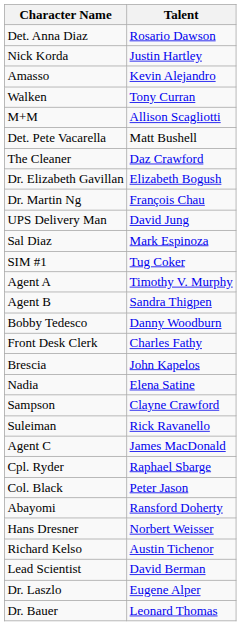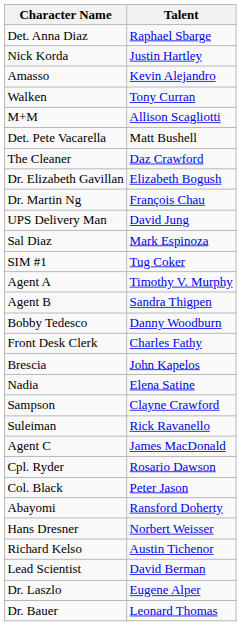 <table class="wikitable">
 <tr>
 <th>Character Name</th>
 <th>Talent</th>
 </tr>
 <tr>
 <td>Det. Anna Diaz</td>
-<td><a href='#'>Rosario Dawson</a></td>
+<td><a href='#'>Raphael Sbarge</a></td>
 </tr>
 <tr>
 <td>Nick Korda</td>
 <td><a href='#'>Justin Hartley</a></td>
 </tr>
 <tr>
 <td>Amasso</td>
 <td><a href='#'>Kevin Alejandro</a></td>
 </tr>
 <tr>
 <td>Walken</td>
 <td><a href='#'>Tony Curran</a></td>
 </tr>
 <tr>
 <td>M+M</td>
 <td><a href='#'>Allison Scagliotti</a></td>
 </tr>
 <tr>
 <td>Det. Pete Vacarella</td>
 <td>Matt Bushell</td>
 </tr>
 <tr>
 <td>The Cleaner</td>
 <td><a href='#'>Daz Crawford</a></td>
 </tr>
 <tr>
 <td>Dr. Elizabeth Gavillan</td>
 <td><a href='#'>Elizabeth Bogush</a></td>
 </tr>
 <tr>
 <td>Dr. Martin Ng</td>
 <td><a href='#'>François Chau</a></td>
 </tr>
 <tr>
 <td>UPS Delivery Man</td>
 <td><a href='#'>David Jung</a></td>
 </tr>
 <tr>
 <td>Sal Diaz</td>
 <td><a href='#'>Mark Espinoza</a></td>
 </tr>
 <tr>
 <td>SIM #1</td>
 <td><a href='#'>Tug Coker</a></td>
 </tr>
 <tr>
 <td>Agent A</td>
 <td><a href='#'>Timothy V. Murphy</a></td>
 </tr>
 <tr>
 <td>Agent B</td>
 <td><a href='#'>Sandra Thigpen</a></td>
 </tr>
 <tr>
 <td>Bobby Tedesco</td>
 <td><a href='#'>Danny Woodburn</a></td>
 </tr>
 <tr>
 <td>Front Desk Clerk</td>
 <td><a href='#'>Charles Fathy</a></td>
 </tr>
 <tr>
 <td>Brescia</td>
 <td><a href='#'>John Kapelos</a></td>
 </tr>
 <tr>
 <td>Nadia</td>
 <td><a href='#'>Elena Satine</a></td>
 </tr>
 <tr>
 <td>Sampson</td>
 <td><a href='#'>Clayne Crawford</a></td>
 </tr>
 <tr>
 <td>Suleiman</td>
 <td><a href='#'>Rick Ravanello</a></td>
 </tr>
 <tr>
 <td>Agent C</td>
 <td><a href='#'>James MacDonald</a></td>
 </tr>
 <tr>
 <td>Cpl. Ryder</td>
-<td><a href='#'>Raphael Sbarge</a></td>
+<td><a href='#'>Rosario Dawson</a></td>
 </tr>
 <tr>
 <td>Col. Black</td>
 <td><a href='#'>Peter Jason</a></td>
 </tr>
 <tr>
 <td>Abayomi</td>
 <td><a href='#'>Ransford Doherty</a></td>
 </tr>
 <tr>
 <td>Hans Dresner</td>
 <td><a href='#'>Norbert Weisser</a></td>
 </tr>
 <tr>
 <td>Richard Kelso</td>
 <td><a href='#'>Austin Tichenor</a></td>
 </tr>
 <tr>
 <td>Lead Scientist</td>
 <td><a href='#'>David Berman</a></td>
 </tr>
 <tr>
 <td>Dr. Laszlo</td>
 <td><a href='#'>Eugene Alper</a></td>
 </tr>
 <tr>
 <td>Dr. Bauer</td>
 <td><a href='#'>Leonard Thomas</a></td>
 </tr>
 </table>
